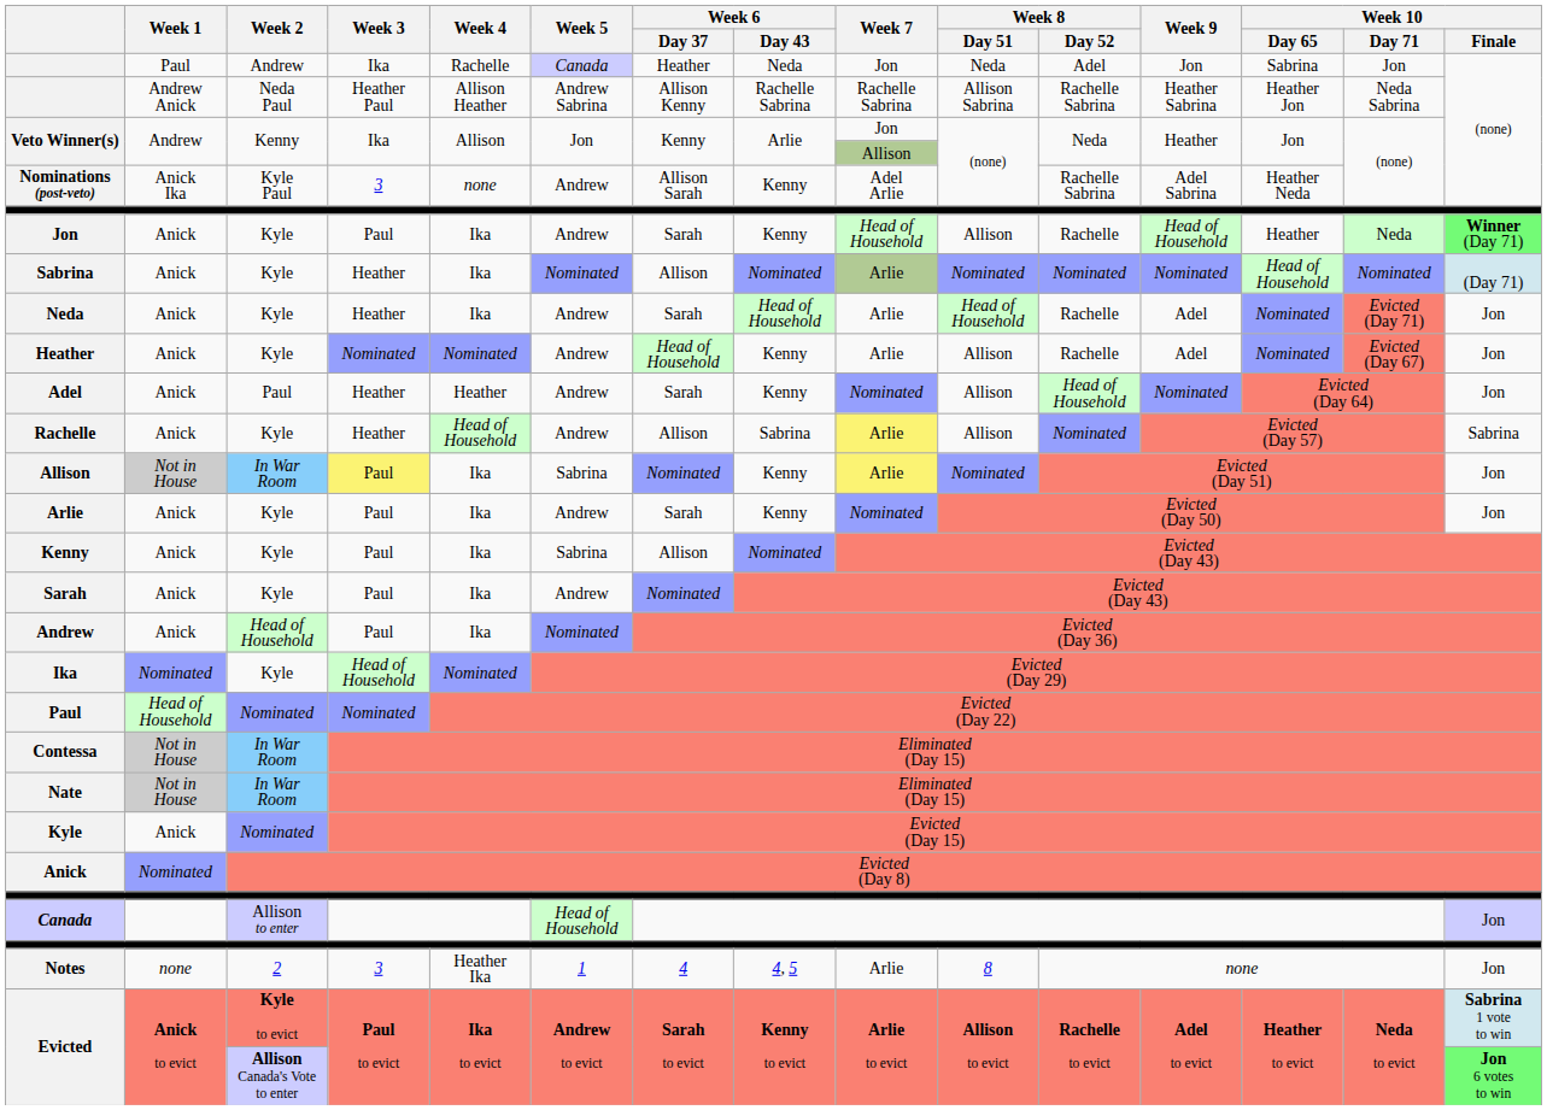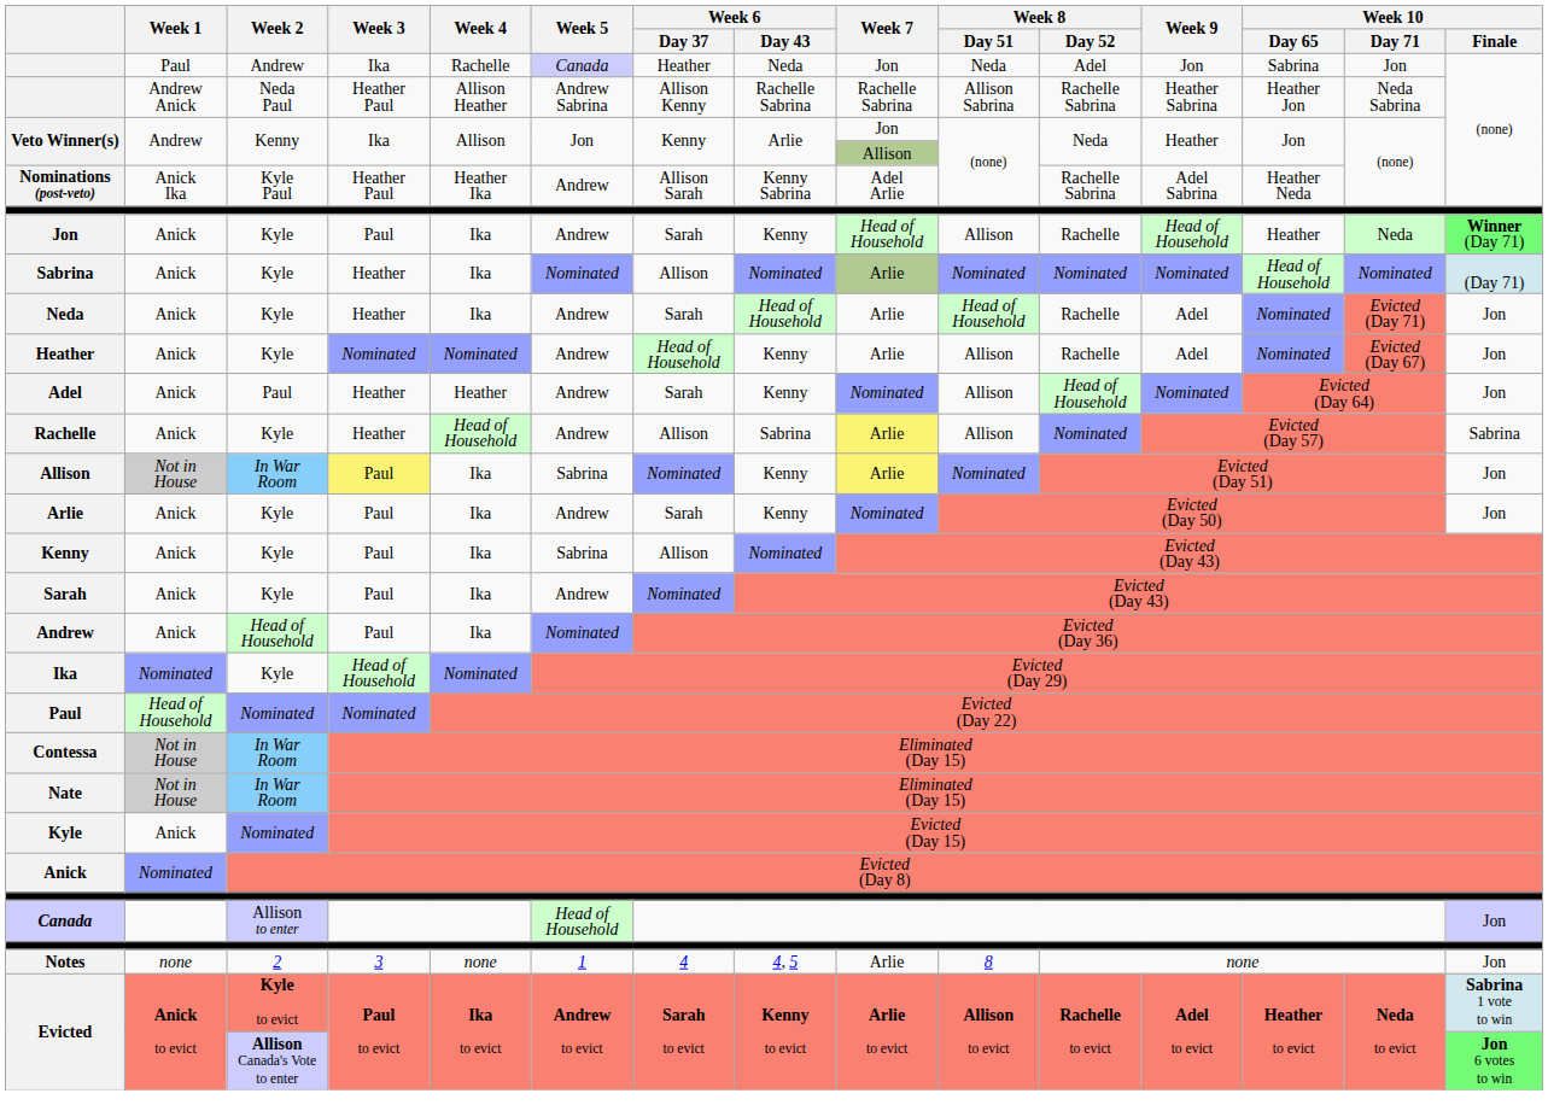 <table class="wikitable" style="text-align:center; font-size:85%; line-height:13px;">
 <tr>
 <th rowspan="2" style="width:5%"></th>
 <th rowspan="2" style="width:5%">Week 1</th>
 <th rowspan="2" style="width:5%">Week 2</th>
 <th rowspan="2" style="width:5%">Week 3</th>
 <th rowspan="2" style="width:5%">Week 4</th>
 <th rowspan="2" style="width:5%">Week 5</th>
 <th colspan="2" style="width:5%">Week 6</th>
 <th rowspan="2" style="width:5%">Week 7</th>
 <th colspan="2" style="width:5%">Week 8</th>
 <th rowspan="2" style="width:5%">Week 9</th>
 <th colspan="3" style="width:5%">Week 10</th>
 </tr>
 <tr>
 <th style="width:5%">Day 37</th>
 <th style="width:5%">Day 43</th>
 <th style="width:5%">Day 51</th>
 <th style="width:5%">Day 52</th>
 <th style="width:5%">Day 65</th>
 <th style="width:5%">Day 71</th>
 <th style="width:5%">Finale</th>
 </tr>
 <tr>
 <th></th>
 <td>Paul</td>
 <td>Andrew</td>
 <td>Ika</td>
 <td>Rachelle</td>
 <td style="background:#ccf"><em>Canada</em></td>
 <td>Heather</td>
 <td>Neda</td>
 <td>Jon</td>
 <td>Neda</td>
 <td>Adel</td>
 <td>Jon</td>
 <td>Sabrina</td>
 <td>Jon</td>
 <td rowspan="5"><small>(none)</small></td>
 </tr>
 <tr>
 <th></th>
 <td>Andrew<br>Anick</td>
 <td>Neda<br>Paul</td>
 <td>Heather<br>Paul</td>
 <td>Allison<br>Heather</td>
 <td>Andrew<br>Sabrina</td>
 <td>Allison<br>Kenny</td>
 <td>Rachelle<br>Sabrina</td>
 <td>Rachelle<br>Sabrina</td>
 <td>Allison<br>Sabrina</td>
 <td>Rachelle<br>Sabrina</td>
 <td>Heather<br>Sabrina</td>
 <td>Heather<br>Jon</td>
 <td>Neda<br>Sabrina</td>
 </tr>
 <tr>
 <th rowspan="2">Veto Winner(s)</th>
 <td rowspan="2">Andrew</td>
 <td rowspan="2">Kenny</td>
 <td rowspan="2">Ika</td>
 <td rowspan="2">Allison</td>
 <td rowspan="2">Jon</td>
 <td rowspan="2">Kenny</td>
 <td rowspan="2">Arlie</td>
 <td>Jon</td>
 <td rowspan="3"><small>(none)</small></td>
 <td rowspan="2">Neda</td>
 <td rowspan="2">Heather</td>
 <td rowspan="2">Jon</td>
 <td rowspan="3"><small>(none)</small></td>
 </tr>
 <tr>
 <td style="background:#B1CA94">Allison</td>
 </tr>
 <tr>
 <th>Nominations<br><small><em>(post-veto)</em></small></th>
 <td>Anick<br>Ika</td>
 <td>Kyle<br>Paul</td>
-<td><em><a href='#'>3</a></em></td>
-<td><em>none</em></td>
+<td>Heather<br>Paul</td>
+<td>Heather<br>Ika</td>
 <td>Andrew</td>
 <td>Allison<br>Sarah</td>
-<td>Kenny</td>
+<td>Kenny<br>Sabrina</td>
 <td>Adel<br>Arlie</td>
 <td>Rachelle<br>Sabrina</td>
 <td>Adel<br>Sabrina</td>
 <td>Heather<br>Neda</td>
 </tr>
 <tr>
 <th style="background:#000" colspan="16"></th>
 </tr>
 <tr>
 <th>Jon</th>
 <td>Anick</td>
 <td>Kyle</td>
 <td>Paul</td>
 <td>Ika</td>
 <td>Andrew</td>
 <td>Sarah</td>
 <td>Kenny</td>
 <td style="background:#cfc"><em>Head of<br>Household</em></td>
 <td>Allison</td>
 <td>Rachelle</td>
 <td style="background:#cfc"><em>Head of<br>Household</em></td>
 <td>Heather</td>
 <td style="background:#cfc">Neda</td>
 <td style="background:#73FB76"><strong>Winner</strong><br>(Day 71)</td>
 </tr>
 <tr>
 <th>Sabrina</th>
 <td>Anick</td>
 <td>Kyle</td>
 <td>Heather</td>
 <td>Ika</td>
 <td style="background:#959FFD"><em>Nominated</em></td>
 <td>Allison</td>
 <td style="background:#959FFD"><em>Nominated</em></td>
 <td style="background:#B1CA94">Arlie</td>
 <td style="background:#959FFD"><em>Nominated</em></td>
 <td style="background:#959FFD"><em>Nominated</em></td>
 <td style="background:#959FFD"><em>Nominated</em></td>
 <td style="background:#cfc"><em>Head of<br>Household</em></td>
 <td style="background:#959FFD"><em>Nominated</em></td>
 <td style="background:#D1E8EF"><strong></strong><br>(Day 71)</td>
 </tr>
 <tr>
 <th>Neda</th>
 <td>Anick</td>
 <td>Kyle</td>
 <td>Heather</td>
 <td>Ika</td>
 <td>Andrew</td>
 <td>Sarah</td>
 <td style="background:#cfc"><em>Head of<br>Household</em></td>
 <td>Arlie</td>
 <td style="background:#cfc"><em>Head of<br>Household</em></td>
 <td>Rachelle</td>
 <td>Adel</td>
 <td style="background:#959FFD"><em>Nominated</em></td>
 <td style="background:#FA8072"><em>Evicted</em><br>(Day 71)</td>
 <td>Jon</td>
 </tr>
 <tr>
 <th>Heather</th>
 <td>Anick</td>
 <td>Kyle</td>
 <td style="background:#959FFD"><em>Nominated</em></td>
 <td style="background:#959FFD"><em>Nominated</em></td>
 <td>Andrew</td>
 <td style="background:#cfc"><em>Head of<br>Household</em></td>
 <td>Kenny</td>
 <td>Arlie</td>
 <td>Allison</td>
 <td>Rachelle</td>
 <td>Adel</td>
 <td style="background:#959FFD"><em>Nominated</em></td>
 <td style="background:#FA8072"><em>Evicted</em><br>(Day 67)</td>
 <td>Jon</td>
 </tr>
 <tr>
 <th>Adel</th>
 <td>Anick</td>
 <td>Paul</td>
 <td>Heather</td>
 <td>Heather</td>
 <td>Andrew</td>
 <td>Sarah</td>
 <td>Kenny</td>
 <td style="background:#959FFD"><em>Nominated</em></td>
 <td>Allison</td>
 <td style="background:#cfc"><em>Head of<br>Household</em></td>
 <td style="background:#959FFD"><em>Nominated</em></td>
 <td bgcolor="#FA8072" colspan="2"><em>Evicted</em><br>(Day 64)</td>
 <td>Jon</td>
 </tr>
 <tr>
 <th>Rachelle</th>
 <td>Anick</td>
 <td>Kyle</td>
 <td>Heather</td>
 <td style="background:#cfc"><em>Head of<br>Household</em></td>
 <td>Andrew</td>
 <td>Allison</td>
 <td>Sabrina</td>
 <td style="background:#FBF373">Arlie</td>
 <td>Allison</td>
 <td style="background:#959FFD"><em>Nominated</em></td>
 <td bgcolor="#FA8072" colspan="3"><em>Evicted</em><br>(Day 57)</td>
 <td>Sabrina</td>
 </tr>
 <tr>
 <th>Allison</th>
 <td style="background:#ccc"><em>Not in<br>House</em></td>
 <td style="background:#87CEFA"><em>In War<br>Room</em></td>
 <td style="background:#FBF373">Paul</td>
 <td>Ika</td>
 <td>Sabrina</td>
 <td style="background:#959FFD"><em>Nominated</em></td>
 <td>Kenny</td>
 <td style="background:#FBF373">Arlie</td>
 <td style="background:#959FFD"><em>Nominated</em></td>
 <td bgcolor="#FA8072" colspan="4"><em>Evicted</em><br>(Day 51)</td>
 <td>Jon</td>
 </tr>
 <tr>
 <th>Arlie</th>
 <td>Anick</td>
 <td>Kyle</td>
 <td>Paul</td>
 <td>Ika</td>
 <td>Andrew</td>
 <td>Sarah</td>
 <td>Kenny</td>
 <td style="background:#959FFD"><em>Nominated</em></td>
 <td bgcolor="#FA8072" colspan="5"><em>Evicted</em><br>(Day 50)</td>
 <td>Jon</td>
 </tr>
 <tr>
 <th>Kenny</th>
 <td>Anick</td>
 <td>Kyle</td>
 <td>Paul</td>
 <td>Ika</td>
 <td>Sabrina</td>
 <td>Allison</td>
 <td style="background:#959FFD"><em>Nominated</em></td>
 <td bgcolor="#FA8072" colspan="7"><em>Evicted</em><br>(Day 43)</td>
 </tr>
 <tr>
 <th>Sarah</th>
 <td>Anick</td>
 <td>Kyle</td>
 <td>Paul</td>
 <td>Ika</td>
 <td>Andrew</td>
 <td style="background:#959FFD"><em>Nominated</em></td>
 <td style="background:salmon" colspan="9"><em>Evicted</em><br>(Day 43)</td>
 </tr>
 <tr>
 <th>Andrew</th>
 <td>Anick</td>
 <td style="background:#cfc"><em>Head of<br>Household</em></td>
 <td>Paul</td>
 <td>Ika</td>
 <td style="background:#959FFD"><em>Nominated</em></td>
 <td style="background:salmon" colspan="10"><em>Evicted</em><br>(Day 36)</td>
 </tr>
 <tr>
 <th>Ika</th>
 <td style="background:#959FFD"><em>Nominated</em></td>
 <td>Kyle</td>
 <td style="background:#cfc"><em>Head of<br>Household</em></td>
 <td style="background:#959FFD"><em>Nominated</em></td>
 <td style="background:salmon" colspan="11"><em>Evicted</em><br>(Day 29)</td>
 </tr>
 <tr>
 <th>Paul</th>
 <td style="background:#cfc"><em>Head of<br>Household</em></td>
 <td style="background:#959FFD"><em>Nominated</em></td>
 <td style="background:#959FFD"><em>Nominated</em></td>
 <td style="background:salmon" colspan="12"><em>Evicted</em><br>(Day 22)</td>
 </tr>
 <tr>
 <th>Contessa</th>
 <td style="background:#ccc"><em>Not in<br>House</em></td>
 <td style="background:#87CEFA"><em>In War<br>Room</em></td>
 <td style="background:salmon" colspan="13"><em>Eliminated</em><br>(Day 15)</td>
 </tr>
 <tr>
 <th>Nate</th>
 <td style="background:#ccc"><em>Not in<br>House</em></td>
 <td style="background:#87CEFA"><em>In War<br>Room</em></td>
 <td style="background:salmon" colspan="13"><em>Eliminated</em><br>(Day 15)</td>
 </tr>
 <tr>
 <th>Kyle</th>
 <td>Anick</td>
 <td style="background:#959FFD"><em>Nominated</em></td>
 <td style="background:salmon" colspan="13"><em>Evicted</em><br>(Day 15)</td>
 </tr>
 <tr>
 <th>Anick</th>
 <td style="background:#959FFD"><em>Nominated</em></td>
 <td style="background:salmon" colspan="14"><em>Evicted</em><br>(Day 8)</td>
 </tr>
 <tr>
 <th style="background:#000" colspan="16"></th>
 </tr>
 <tr>
 <th style="background:#ccf"><em>Canada</em></th>
 <td colspan="1"></td>
 <td style="background:#ccf">Allison<br><small><em>to enter</em></small></td>
 <td colspan="2"></td>
 <td style="background:#cfc"><em>Head of Household</em></td>
 <td colspan="8"></td>
 <td style="background:#ccf">Jon</td>
 </tr>
 <tr>
 <td colspan="16" style="background:black;"></td>
 </tr>
 <tr>
 <th>Notes</th>
 <td><em>none</em></td>
 <td><em><a href='#'>2</a></em></td>
 <td><em><a href='#'>3</a></em></td>
-<td>Heather<br>Ika</td>
+<td><em>none</em></td>
 <td><em><a href='#'>1</a></em></td>
 <td><em><a href='#'>4</a></em></td>
 <td><em><a href='#'>4</a>, <a href='#'>5</a></em></td>
 <td>Arlie</td>
 <td><em><a href='#'>8</a></em></td>
 <td colspan=4><em>none</em></td>
 <td>Jon</td>
 </tr>
 <tr>
 <th rowspan="2">Evicted</th>
 <td rowspan="2" style="background:salmon"><strong>Anick</strong><br><small><br>to evict</small></td>
 <td rowspan="1" style="background:salmon"><strong>Kyle</strong><br><small><br>to evict</small></td>
 <td rowspan="2" style="background:salmon"><strong>Paul</strong><br><small><br>to evict</small></td>
 <td rowspan="2" style="background:salmon"><strong>Ika</strong><br><small><br>to evict</small></td>
 <td rowspan="2" style="background:salmon"><strong>Andrew</strong><br><small><br>to evict</small></td>
 <td rowspan="2" style="background:salmon"><strong>Sarah</strong><br><small><br>to evict</small></td>
 <td rowspan="2" style="background:salmon"><strong>Kenny</strong><br><small><br>to evict</small></td>
 <td rowspan="2" style="background:salmon"><strong>Arlie</strong><br><small><br>to evict</small></td>
 <td rowspan="2" style="background:salmon"><strong>Allison</strong><br><small><br>to evict</small></td>
 <td rowspan="2" style="background:salmon"><strong>Rachelle</strong><br><small><br>to evict</small></td>
 <td rowspan="2" style="background:salmon"><strong>Adel</strong><br><small><br>to evict</small></td>
 <td rowspan="2" style="background:salmon"><strong>Heather</strong><br><small><br>to evict</small></td>
 <td rowspan="2" style="background:salmon"><strong>Neda</strong><br><small><br>to evict</small></td>
 <td style="background:#D1E8EF"><strong>Sabrina</strong><br><small>1 vote<br>to win</small></td>
 </tr>
 <tr>
 <td style="background:#ccf"><strong>Allison</strong><br><small>Canada's Vote<br>to enter</small></td>
 <td style="background:#73FB76"><strong>Jon</strong><br><small>6 votes<br>to win</small></td>
 </tr>
 </table>
